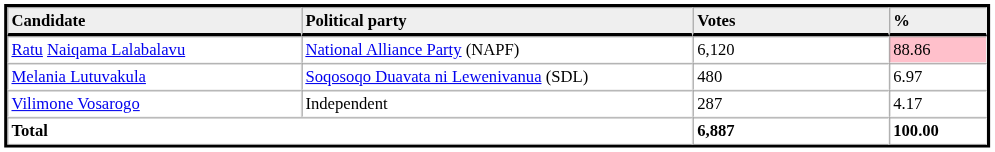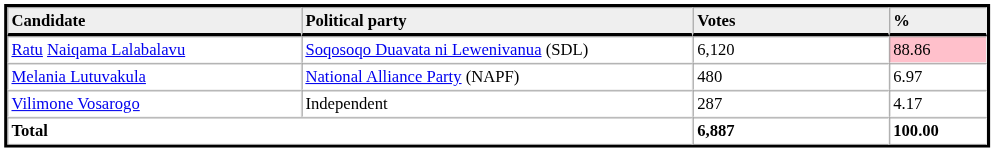 <table table width="75%" border="1" align="center" cellpadding=3 cellspacing=0 style="margin:5px; border:3px solid;">
 <tr>
 <td td width="30%" style="border-bottom:3px solid; background:#efefef;"><strong>Candidate</strong></td>
 <td td width="40%" style="border-bottom:3px solid; background:#efefef;"><strong>Political party</strong></td>
 <td td width="20%" style="border-bottom:3px solid; background:#efefef;"><strong>Votes</strong></td>
 <td td width="10%" style="border-bottom:3px solid; background:#efefef;"><strong>%</strong></td>
 </tr>
 <tr>
 <td><a href='#'>Ratu</a> <a href='#'>Naiqama Lalabalavu</a></td>
-<td><a href='#'>National Alliance Party</a> (NAPF)</td>
+<td><a href='#'>Soqosoqo Duavata ni Lewenivanua</a> (SDL)</td>
 <td>6,120</td>
 <td style="background: pink;">88.86</td>
 </tr>
 <tr>
 <td><a href='#'>Melania Lutuvakula</a></td>
-<td><a href='#'>Soqosoqo Duavata ni Lewenivanua</a> (SDL)</td>
+<td><a href='#'>National Alliance Party</a> (NAPF)</td>
 <td>480</td>
 <td>6.97</td>
 </tr>
 <tr>
 <td><a href='#'>Vilimone Vosarogo</a></td>
 <td>Independent</td>
 <td>287</td>
 <td>4.17</td>
 </tr>
 <tr>
 <td colspan=2><strong>Total</strong></td>
 <td><strong>6,887</strong></td>
 <td><strong>100.00</strong></td>
 </tr>
 <tr>
 </tr>
 </table>
